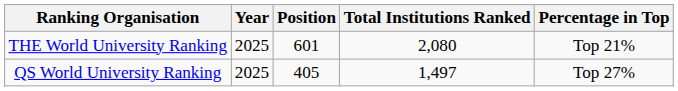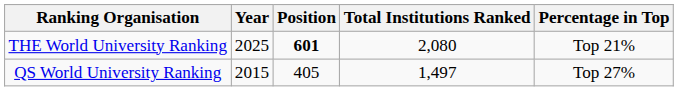 <table class="wikitable centre sortable" style="text-align:center;">
 <tr>
 <th>Ranking Organisation</th>
 <th>Year</th>
 <th>Position</th>
 <th>Total Institutions Ranked</th>
 <th>Percentage in Top</th>
 </tr>
 <tr>
 <td><a href='#'>THE World University Ranking</a></td>
 <td>2025</td>
-<td>601</td>
+<td><strong>601</strong></td>
 <td>2,080</td>
 <td>Top 21%</td>
 </tr>
 <tr>
 <td><a href='#'>QS World University Ranking</a></td>
-<td>2025</td>
+<td>2015</td>
 <td>405</td>
 <td>1,497</td>
 <td>Top 27%</td>
 </tr>
 </table>
